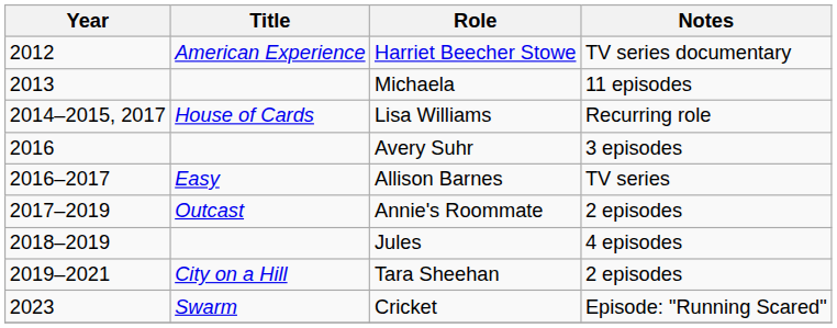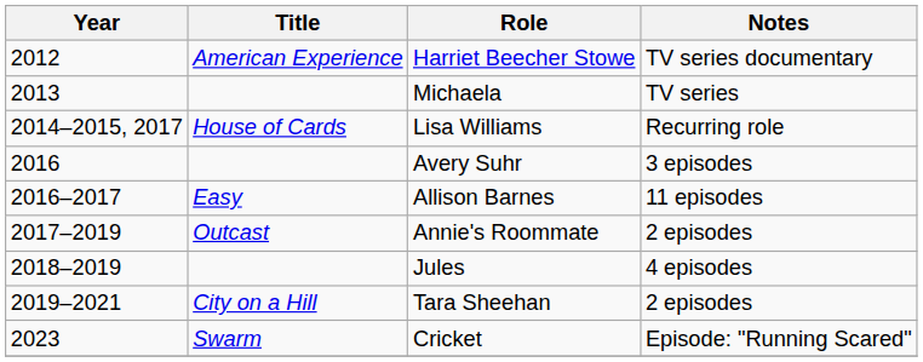 <table class="wikitable sortable">
 <tr>
 <th>Year</th>
 <th>Title</th>
 <th>Role</th>
 <th class="unsortable">Notes</th>
 </tr>
 <tr>
 <td>2012</td>
 <td><em><a href='#'>American Experience</a></em></td>
 <td><a href='#'>Harriet Beecher Stowe</a></td>
 <td>TV series documentary</td>
 </tr>
 <tr>
 <td>2013</td>
 <td><em></em></td>
 <td>Michaela</td>
-<td>11 episodes</td>
+<td>TV series</td>
 </tr>
 <tr>
 <td>2014–2015, 2017</td>
 <td><em><a href='#'>House of Cards</a></em></td>
 <td>Lisa Williams</td>
 <td>Recurring role</td>
 </tr>
 <tr>
 <td>2016</td>
 <td><em></em></td>
 <td>Avery Suhr</td>
 <td>3 episodes</td>
 </tr>
 <tr>
 <td>2016–2017</td>
 <td><em><a href='#'>Easy</a></em></td>
 <td>Allison Barnes</td>
-<td>TV series</td>
+<td>11 episodes</td>
 </tr>
 <tr>
 <td>2017–2019</td>
 <td><em><a href='#'>Outcast</a></em></td>
 <td>Annie's Roommate</td>
 <td>2 episodes</td>
 </tr>
 <tr>
 <td>2018–2019</td>
 <td><em></em></td>
 <td>Jules</td>
 <td>4 episodes</td>
 </tr>
 <tr>
 <td>2019–2021</td>
 <td><em><a href='#'>City on a Hill</a></em></td>
 <td>Tara Sheehan</td>
 <td>2 episodes</td>
 </tr>
 <tr>
 <td>2023</td>
 <td><em><a href='#'>Swarm</a></em></td>
 <td>Cricket</td>
 <td>Episode: "Running Scared"</td>
 </tr>
 <tr>
 </tr>
 </table>
